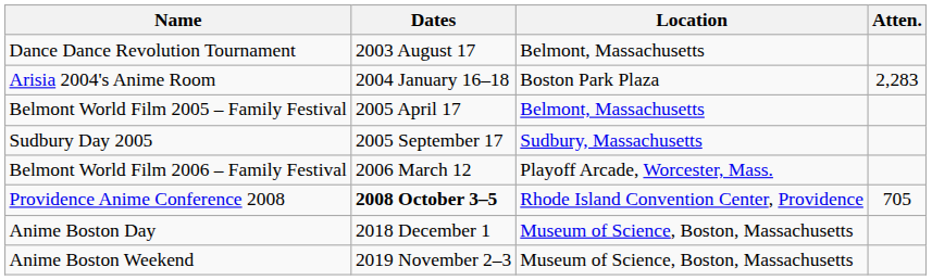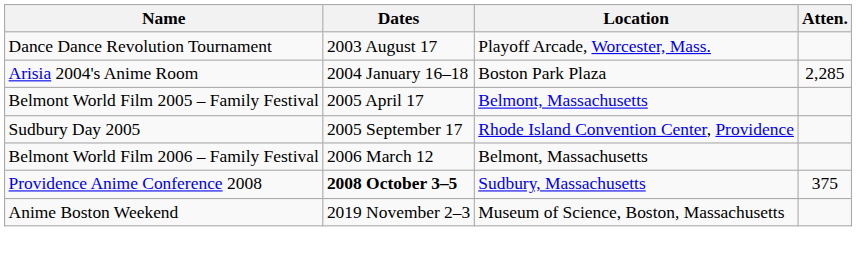 <table class="sortable wikitable">
 <tr>
 <th>Name</th>
 <th>Dates</th>
 <th>Location</th>
 <th>Atten.</th>
 </tr>
 <tr>
 <td nowrap>Dance Dance Revolution Tournament</td>
 <td nowrap>2003 August 17</td>
-<td nowrap>Belmont, Massachusetts</td>
+<td nowrap>Playoff Arcade, <a href='#'>Worcester, Mass.</a></td>
 <td align="center"></td>
 </tr>
 <tr>
 <td nowrap><a href='#'>Arisia</a> 2004's Anime Room</td>
 <td nowrap>2004 January 16–18</td>
 <td nowrap>Boston Park Plaza</td>
-<td align="center">2,283</td>
+<td align="center">2,285</td>
 </tr>
 <tr>
 <td nowrap>Belmont World Film 2005 – Family Festival</td>
 <td nowrap>2005 April 17</td>
 <td nowrap><a href='#'>Belmont, Massachusetts</a></td>
 <td align="center"></td>
 </tr>
 <tr>
 <td nowrap>Sudbury Day 2005</td>
 <td nowrap>2005 September 17</td>
-<td nowrap><a href='#'>Sudbury, Massachusetts</a></td>
+<td nowrap><a href='#'>Rhode Island Convention Center</a>, <a href='#'>Providence</a></td>
 <td align="center"></td>
 </tr>
 <tr>
 <td nowrap>Belmont World Film 2006 – Family Festival</td>
 <td nowrap>2006 March 12</td>
-<td nowrap>Playoff Arcade, <a href='#'>Worcester, Mass.</a></td>
+<td nowrap>Belmont, Massachusetts</td>
 <td align="center"></td>
 </tr>
 <tr>
 <td nowrap><a href='#'>Providence Anime Conference</a> 2008</td>
 <td nowrap><strong>2008 October 3–5</strong></td>
-<td nowrap><a href='#'>Rhode Island Convention Center</a>, <a href='#'>Providence</a></td>
-<td align="center">705</td>
-</tr>
-<tr>
-<td nowrap>Anime Boston Day</td>
-<td nowrap>2018 December 1</td>
-<td nowrap><a href='#'>Museum of Science</a>, Boston, Massachusetts</td>
-<td align="center"></td>
+<td nowrap><a href='#'>Sudbury, Massachusetts</a></td>
+<td align="center">375</td>
 </tr>
 <tr>
 <td nowrap>Anime Boston Weekend</td>
 <td nowrap>2019 November 2–3</td>
 <td nowrap>Museum of Science, Boston, Massachusetts</td>
 <td align="center"></td>
 </tr>
 </table>
